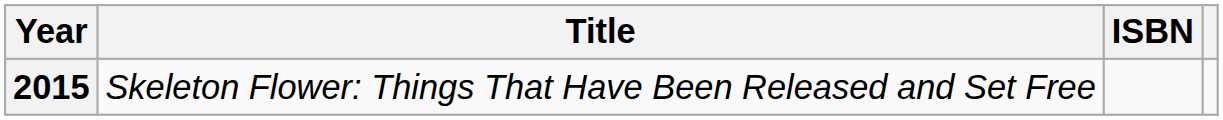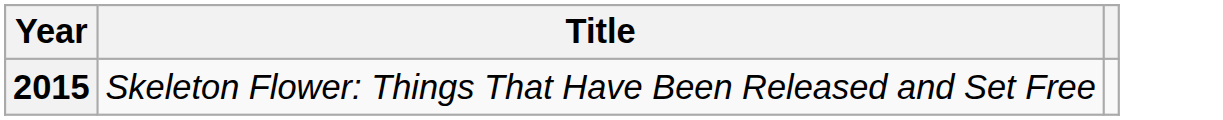 <table class="wikitable plainrowheaders">
 <tr>
 <th scope="col">Year</th>
 <th scope="col">Title</th>
-<th scope="col">ISBN</th>
 <th scope="col"></th>
 </tr>
 <tr>
 <th scope="row">2015</th>
 <td><em>Skeleton Flower: Things That Have Been Released and Set Free</em></td>
 <td></td>
-<td></td>
 </tr>
 </table>
